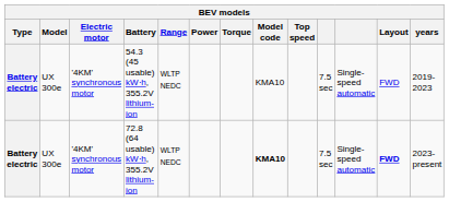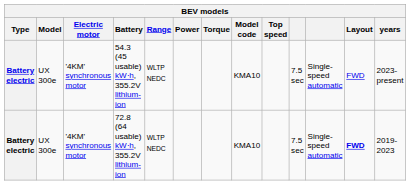 <table class="wikitable" style="text-align:left; font-size:80%;">
 <tr>
 <th colspan="13">BEV models</th>
 </tr>
 <tr>
 <th>Type</th>
 <th>Model</th>
 <th><a href='#'>Electric motor</a></th>
 <th>Battery</th>
 <th><a href='#'>Range</a></th>
 <th>Power</th>
 <th>Torque</th>
 <th>Model code</th>
 <th>Top speed</th>
 <th></th>
 <th></th>
 <th>Layout</th>
 <th> years</th>
 </tr>
 <tr>
 <th><a href='#'>Battery electric</a></th>
 <td>UX 300e</td>
 <td>'4KM' <a href='#'>synchronous motor</a></td>
 <td>54.3 (45 usable) <a href='#'>kW⋅h</a>, 355.2V <a href='#'>lithium-ion</a></td>
 <td><sup>WLTP</sup><br><sup>NEDC</sup></td>
 <td></td>
 <td></td>
 <td>KMA10</td>
 <td></td>
 <td>7.5 sec</td>
 <td>Single-speed <a href='#'>automatic</a></td>
 <td><a href='#'>FWD</a></td>
-<td>2019-2023</td>
+<td>2023-present</td>
 </tr>
 <tr>
 <th>Battery electric</th>
 <td>UX 300e</td>
 <td>'4KM' <a href='#'>synchronous motor</a></td>
 <td>72.8 (64 usable) <a href='#'>kW⋅h</a>, 355.2V <a href='#'>lithium-ion</a></td>
 <td><sup>WLTP</sup><br><sup>NEDC</sup></td>
 <td></td>
 <td></td>
-<td><strong>KMA10</strong></td>
+<td>KMA10</td>
 <td></td>
 <td>7.5 sec</td>
 <td>Single-speed <a href='#'>automatic</a></td>
 <td><strong><a href='#'>FWD</a></strong></td>
-<td>2023-present</td>
+<td>2019-2023</td>
 </tr>
 </table>
